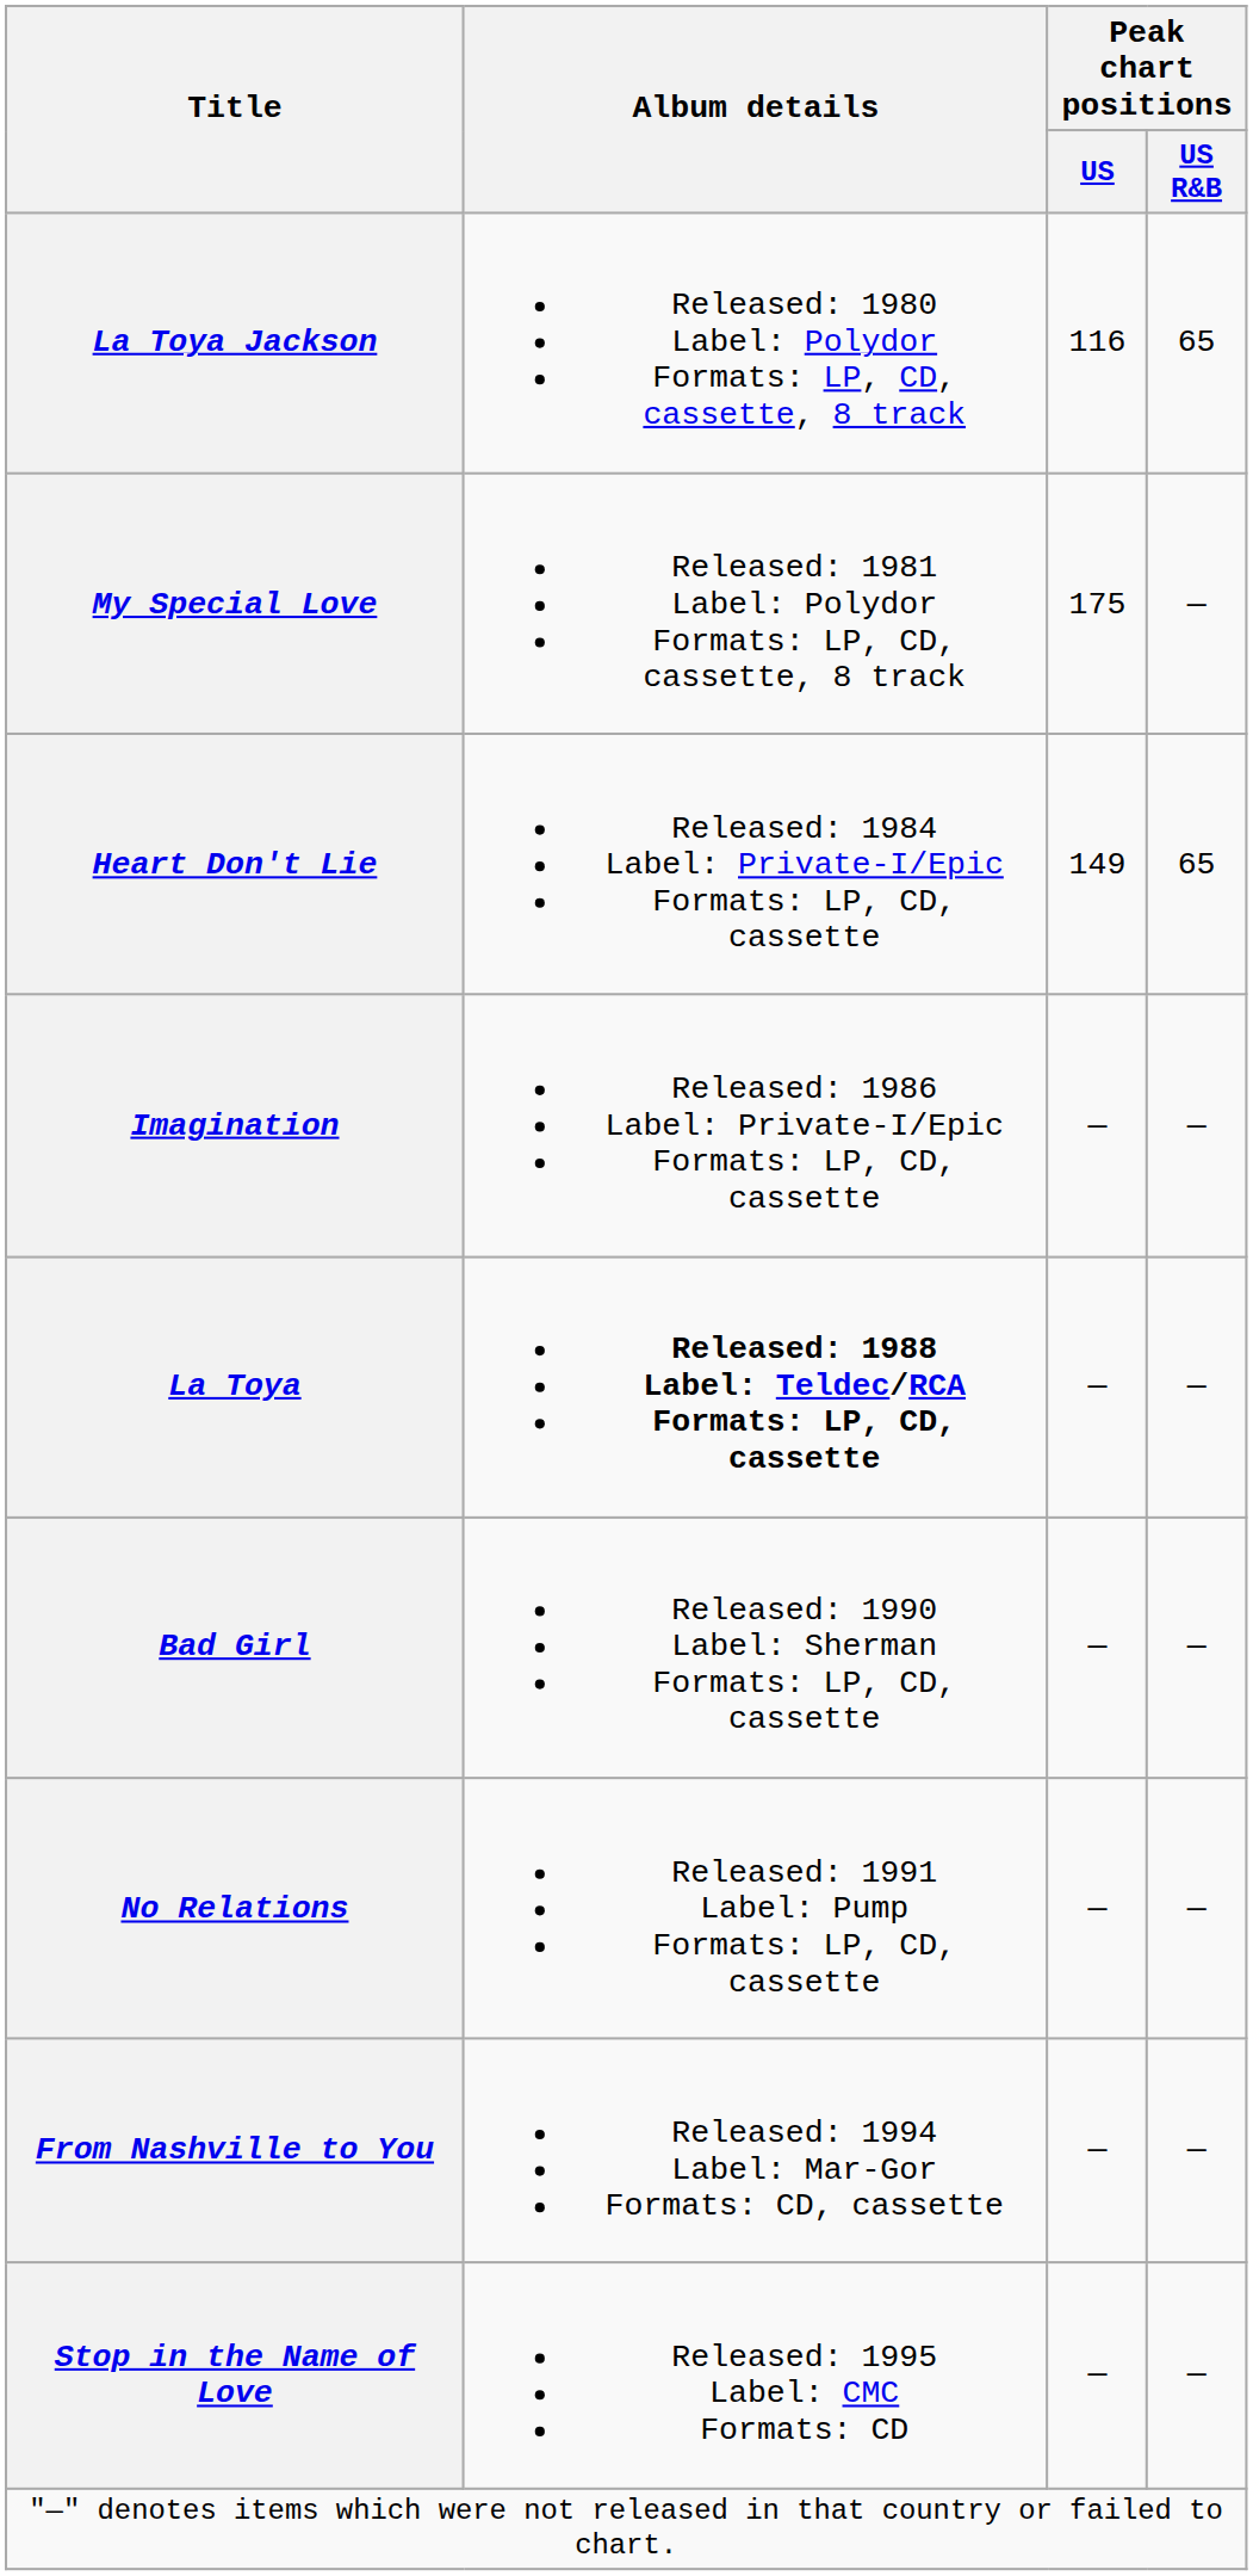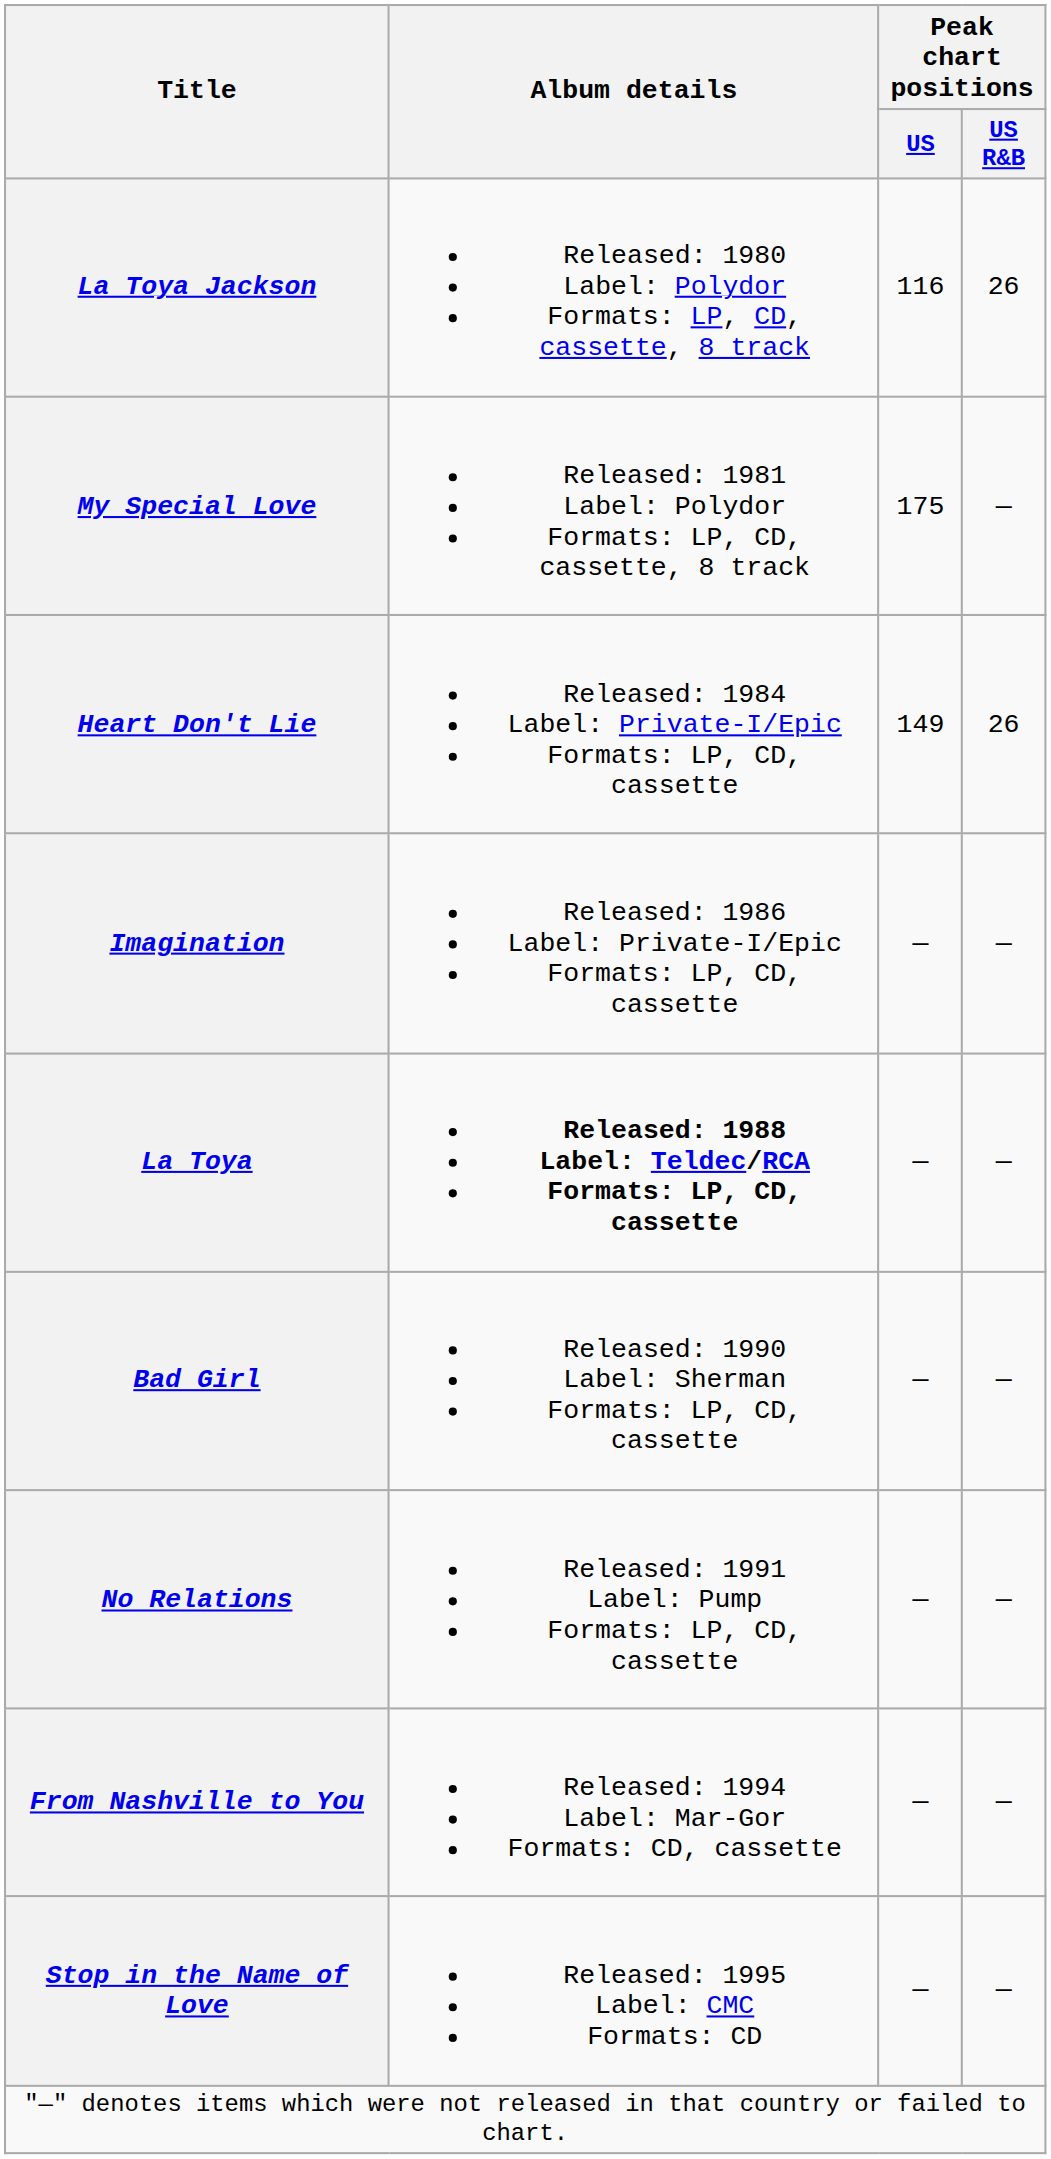 <table class="wikitable plainrowheaders" style="text-align:center;">
 <tr>
 <th scope="col" rowspan="2" style="width:14em;">Title</th>
 <th scope="col" rowspan="2" style="width:18em;">Album details</th>
 <th scope="col" colspan="2">Peak chart positions</th>
 </tr>
 <tr>
 <th scope="col" style="width:3em;font-size:90%;"><a href='#'>US</a><br></th>
 <th scope="col" style="width:3em;font-size:90%;"><a href='#'>US R&B</a><br></th>
 </tr>
 <tr>
 <th scope="row"><em><a href='#'>La Toya Jackson</a></em></th>
 <td><br><ul><li>Released: 1980</li><li>Label: <a href='#'>Polydor</a></li><li>Formats: <a href='#'>LP</a>, <a href='#'>CD</a>, <a href='#'>cassette</a>, <a href='#'>8 track</a></li></ul></td>
 <td>116</td>
-<td>65</td>
+<td>26</td>
 </tr>
 <tr>
 <th scope="row"><em><a href='#'>My Special Love</a></em></th>
 <td><br><ul><li>Released: 1981</li><li>Label: Polydor</li><li>Formats: LP, CD, cassette, 8 track</li></ul></td>
 <td>175</td>
 <td>—</td>
 </tr>
 <tr>
 <th scope="row"><em><a href='#'>Heart Don't Lie</a></em></th>
 <td><br><ul><li>Released: 1984</li><li>Label: <a href='#'>Private-I/Epic</a></li><li>Formats: LP, CD, cassette</li></ul></td>
 <td>149</td>
-<td>65</td>
+<td>26</td>
 </tr>
 <tr>
 <th scope="row"><em><a href='#'>Imagination</a></em></th>
 <td><br><ul><li>Released: 1986</li><li>Label: Private-I/Epic</li><li>Formats: LP, CD, cassette</li></ul></td>
 <td>—</td>
 <td>—</td>
 </tr>
 <tr>
 <th scope="row"><em><a href='#'>La Toya</a></em></th>
 <td><strong><br><ul><li>Released: 1988</li><li>Label: <a href='#'>Teldec</a>/<a href='#'>RCA</a></li><li>Formats: LP, CD, cassette</li></ul></strong></td>
 <td>—</td>
 <td>—</td>
 </tr>
 <tr>
 <th scope="row"><em><a href='#'>Bad Girl</a></em></th>
 <td><br><ul><li>Released: 1990</li><li>Label: Sherman</li><li>Formats: LP, CD, cassette</li></ul></td>
 <td>—</td>
 <td>—</td>
 </tr>
 <tr>
 <th scope="row"><em><a href='#'>No Relations</a></em></th>
 <td><br><ul><li>Released: 1991</li><li>Label: Pump</li><li>Formats: LP, CD, cassette</li></ul></td>
 <td>—</td>
 <td>—</td>
 </tr>
 <tr>
 <th scope="row"><em><a href='#'>From Nashville to You</a></em></th>
 <td><br><ul><li>Released: 1994</li><li>Label: Mar-Gor</li><li>Formats: CD, cassette</li></ul></td>
 <td>—</td>
 <td>—</td>
 </tr>
 <tr>
 <th scope="row"><em><a href='#'>Stop in the Name of Love</a></em></th>
 <td><br><ul><li>Released: 1995</li><li>Label: <a href='#'>CMC</a></li><li>Formats: CD</li></ul></td>
 <td>—</td>
 <td>—</td>
 </tr>
 <tr>
 <td colspan="14" style="font-size:90%">"—" denotes items which were not released in that country or failed to chart.</td>
 </tr>
 </table>
